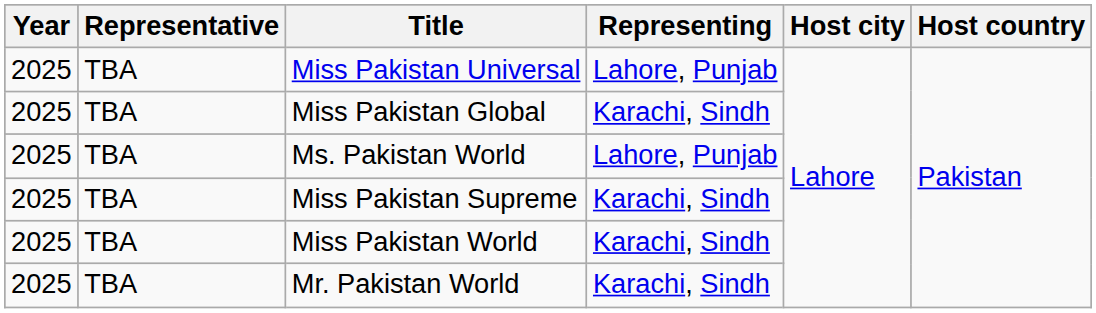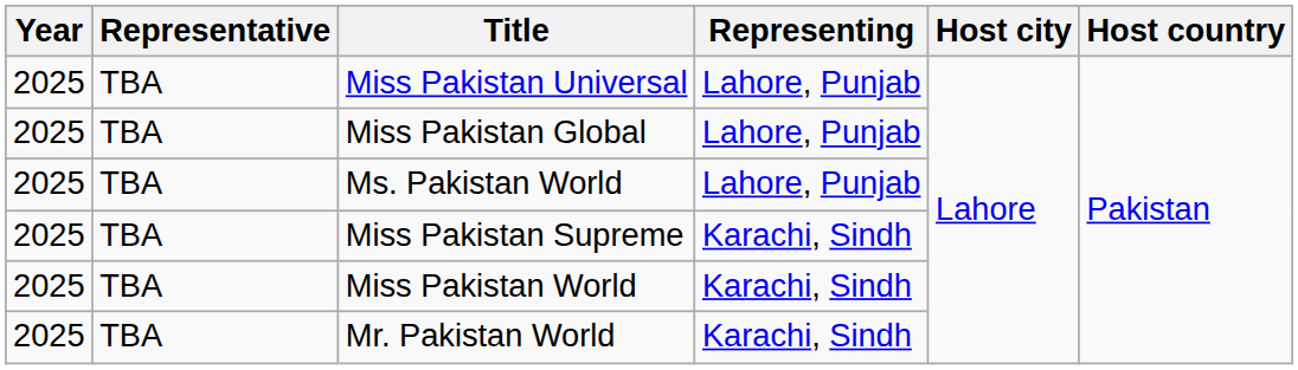 <table class="wikitable">
 <tr>
 <th>Year</th>
 <th>Representative</th>
 <th>Title</th>
 <th>Representing</th>
 <th>Host city</th>
 <th>Host country</th>
 </tr>
 <tr>
 <td>2025</td>
 <td>TBA</td>
 <td><a href='#'>Miss Pakistan Universal</a></td>
 <td><a href='#'>Lahore</a>, <a href='#'>Punjab</a></td>
 <td rowspan=8><a href='#'>Lahore</a></td>
 <td rowspan=8><a href='#'>Pakistan</a></td>
 </tr>
 <tr>
 <td>2025</td>
 <td>TBA</td>
 <td>Miss Pakistan Global</td>
-<td><a href='#'>Karachi</a>, <a href='#'>Sindh</a></td>
+<td><a href='#'>Lahore</a>, <a href='#'>Punjab</a></td>
 </tr>
 <tr>
 <td>2025</td>
 <td>TBA</td>
 <td>Ms. Pakistan World</td>
 <td><a href='#'>Lahore</a>, <a href='#'>Punjab</a></td>
 </tr>
 <tr>
 <td>2025</td>
 <td>TBA</td>
 <td>Miss Pakistan Supreme</td>
 <td><a href='#'>Karachi</a>, <a href='#'>Sindh</a></td>
 </tr>
 <tr>
 <td>2025</td>
 <td>TBA</td>
 <td>Miss Pakistan World</td>
 <td><a href='#'>Karachi</a>, <a href='#'>Sindh</a></td>
 </tr>
 <tr>
 <td>2025</td>
 <td>TBA</td>
 <td>Mr. Pakistan World</td>
 <td><a href='#'>Karachi</a>, <a href='#'>Sindh</a></td>
 </tr>
 </table>
